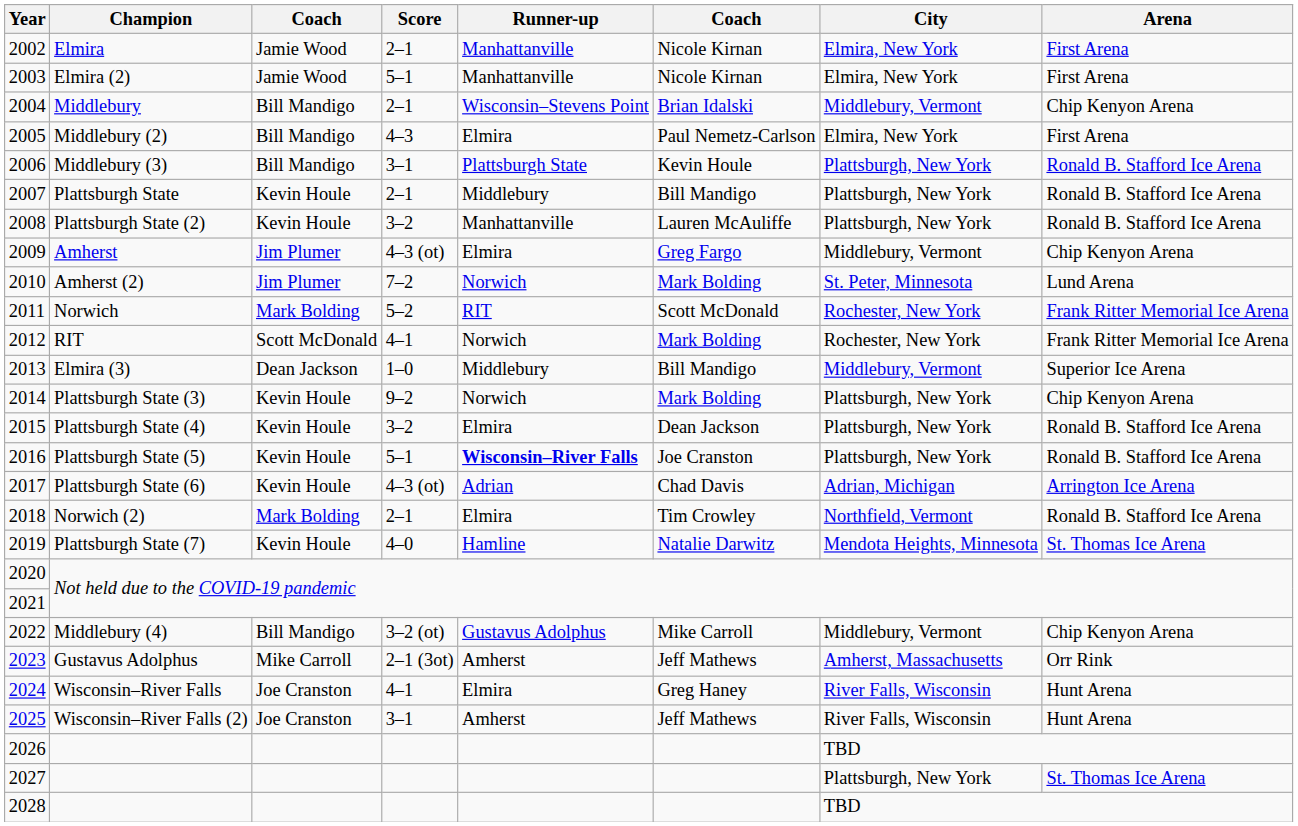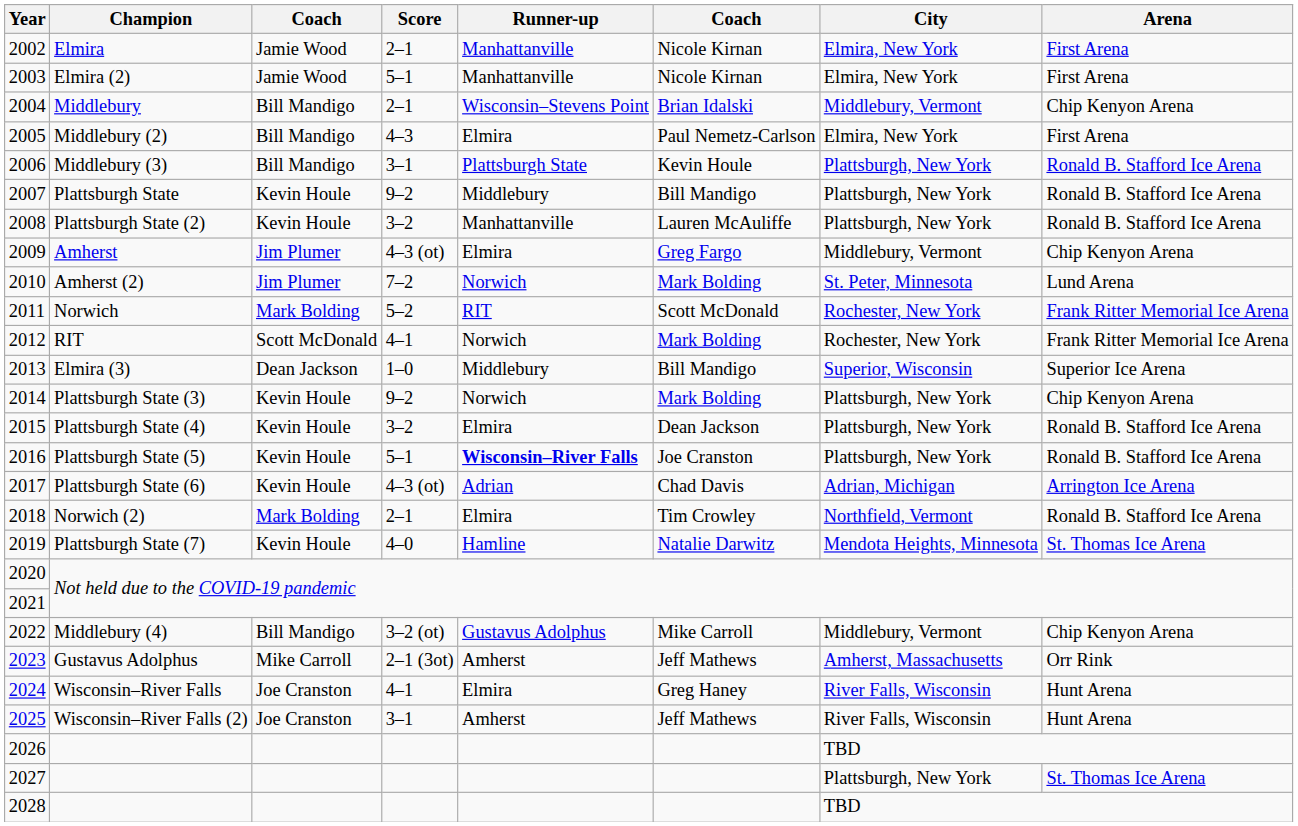 <table class="wikitable">
 <tr>
 <th>Year</th>
 <th>Champion</th>
 <th>Coach</th>
 <th>Score</th>
 <th>Runner-up</th>
 <th>Coach</th>
 <th>City</th>
 <th>Arena</th>
 </tr>
 <tr>
 <td>2002</td>
 <td><a href='#'>Elmira</a></td>
 <td>Jamie Wood</td>
 <td>2–1</td>
 <td><a href='#'>Manhattanville</a></td>
 <td>Nicole Kirnan</td>
 <td><a href='#'>Elmira, New York</a></td>
 <td><a href='#'>First Arena</a></td>
 </tr>
 <tr>
 <td>2003</td>
 <td>Elmira (2)</td>
 <td>Jamie Wood</td>
 <td>5–1</td>
 <td>Manhattanville</td>
 <td>Nicole Kirnan</td>
 <td>Elmira, New York</td>
 <td>First Arena</td>
 </tr>
 <tr>
 <td>2004</td>
 <td><a href='#'>Middlebury</a></td>
 <td>Bill Mandigo</td>
 <td>2–1</td>
 <td><a href='#'>Wisconsin–Stevens Point</a></td>
 <td><a href='#'>Brian Idalski</a></td>
 <td><a href='#'>Middlebury, Vermont</a></td>
 <td>Chip Kenyon Arena</td>
 </tr>
 <tr>
 <td>2005</td>
 <td>Middlebury (2)</td>
 <td>Bill Mandigo</td>
 <td>4–3</td>
 <td>Elmira</td>
 <td>Paul Nemetz-Carlson</td>
 <td>Elmira, New York</td>
 <td>First Arena</td>
 </tr>
 <tr>
 <td>2006</td>
 <td>Middlebury (3)</td>
 <td>Bill Mandigo</td>
 <td>3–1</td>
 <td><a href='#'>Plattsburgh State</a></td>
 <td>Kevin Houle</td>
 <td><a href='#'>Plattsburgh, New York</a></td>
 <td><a href='#'>Ronald B. Stafford Ice Arena</a></td>
 </tr>
 <tr>
 <td>2007</td>
 <td>Plattsburgh State</td>
 <td>Kevin Houle</td>
-<td>2–1</td>
+<td>9–2</td>
 <td>Middlebury</td>
 <td>Bill Mandigo</td>
 <td>Plattsburgh, New York</td>
 <td>Ronald B. Stafford Ice Arena</td>
 </tr>
 <tr>
 <td>2008</td>
 <td>Plattsburgh State (2)</td>
 <td>Kevin Houle</td>
 <td>3–2</td>
 <td>Manhattanville</td>
 <td>Lauren McAuliffe</td>
 <td>Plattsburgh, New York</td>
 <td>Ronald B. Stafford Ice Arena</td>
 </tr>
 <tr>
 <td>2009</td>
 <td><a href='#'>Amherst</a></td>
 <td><a href='#'>Jim Plumer</a></td>
 <td>4–3 (ot)</td>
 <td>Elmira</td>
 <td><a href='#'>Greg Fargo</a></td>
 <td>Middlebury, Vermont</td>
 <td>Chip Kenyon Arena</td>
 </tr>
 <tr>
 <td>2010</td>
 <td>Amherst (2)</td>
 <td><a href='#'>Jim Plumer</a></td>
 <td>7–2</td>
 <td><a href='#'>Norwich</a></td>
 <td><a href='#'>Mark Bolding</a></td>
 <td><a href='#'>St. Peter, Minnesota</a></td>
 <td>Lund Arena</td>
 </tr>
 <tr>
 <td>2011</td>
 <td>Norwich</td>
 <td><a href='#'>Mark Bolding</a></td>
 <td>5–2</td>
 <td><a href='#'>RIT</a></td>
 <td>Scott McDonald</td>
 <td><a href='#'>Rochester, New York</a></td>
 <td><a href='#'>Frank Ritter Memorial Ice Arena</a></td>
 </tr>
 <tr>
 <td>2012</td>
 <td>RIT</td>
 <td>Scott McDonald</td>
 <td>4–1</td>
 <td>Norwich</td>
 <td><a href='#'>Mark Bolding</a></td>
 <td>Rochester, New York</td>
 <td>Frank Ritter Memorial Ice Arena</td>
 </tr>
 <tr>
 <td>2013</td>
 <td>Elmira (3)</td>
 <td>Dean Jackson</td>
 <td>1–0</td>
 <td>Middlebury</td>
 <td>Bill Mandigo</td>
-<td><a href='#'>Middlebury, Vermont</a></td>
+<td><a href='#'>Superior, Wisconsin</a></td>
 <td>Superior Ice Arena</td>
 </tr>
 <tr>
 <td>2014</td>
 <td>Plattsburgh State (3)</td>
 <td>Kevin Houle</td>
 <td>9–2</td>
 <td>Norwich</td>
 <td><a href='#'>Mark Bolding</a></td>
 <td>Plattsburgh, New York</td>
 <td>Chip Kenyon Arena</td>
 </tr>
 <tr>
 <td>2015</td>
 <td>Plattsburgh State (4)</td>
 <td>Kevin Houle</td>
 <td>3–2</td>
 <td>Elmira</td>
 <td>Dean Jackson</td>
 <td>Plattsburgh, New York</td>
 <td>Ronald B. Stafford Ice Arena</td>
 </tr>
 <tr>
 <td>2016</td>
 <td>Plattsburgh State (5)</td>
 <td>Kevin Houle</td>
 <td>5–1</td>
 <td><strong><a href='#'>Wisconsin–River Falls</a></strong></td>
 <td>Joe Cranston</td>
 <td>Plattsburgh, New York</td>
 <td>Ronald B. Stafford Ice Arena</td>
 </tr>
 <tr>
 <td>2017</td>
 <td>Plattsburgh State (6)</td>
 <td>Kevin Houle</td>
 <td>4–3 (ot)</td>
 <td><a href='#'>Adrian</a></td>
 <td>Chad Davis</td>
 <td><a href='#'>Adrian, Michigan</a></td>
 <td><a href='#'>Arrington Ice Arena</a></td>
 </tr>
 <tr>
 <td>2018</td>
 <td>Norwich (2)</td>
 <td><a href='#'>Mark Bolding</a></td>
 <td>2–1</td>
 <td>Elmira</td>
 <td>Tim Crowley</td>
 <td><a href='#'>Northfield, Vermont</a></td>
 <td>Ronald B. Stafford Ice Arena</td>
 </tr>
 <tr>
 <td>2019</td>
 <td>Plattsburgh State (7)</td>
 <td>Kevin Houle</td>
 <td>4–0</td>
 <td><a href='#'>Hamline</a></td>
 <td><a href='#'>Natalie Darwitz</a></td>
 <td><a href='#'>Mendota Heights, Minnesota</a></td>
 <td><a href='#'>St. Thomas Ice Arena</a></td>
 </tr>
 <tr>
 <td>2020</td>
 <td colspan="7" rowspan="2"><em>Not held due to the <a href='#'>COVID-19 pandemic</a></em></td>
 </tr>
 <tr>
 <td>2021</td>
 </tr>
 <tr>
 <td>2022</td>
 <td>Middlebury (4)</td>
 <td>Bill Mandigo</td>
 <td>3–2 (ot)</td>
 <td><a href='#'>Gustavus Adolphus</a></td>
 <td>Mike Carroll</td>
 <td>Middlebury, Vermont</td>
 <td>Chip Kenyon Arena</td>
 </tr>
 <tr>
 <td><a href='#'>2023</a></td>
 <td>Gustavus Adolphus</td>
 <td>Mike Carroll</td>
 <td>2–1 (3ot)</td>
 <td>Amherst</td>
 <td>Jeff Mathews</td>
 <td><a href='#'>Amherst, Massachusetts</a></td>
 <td>Orr Rink</td>
 </tr>
 <tr>
 <td><a href='#'>2024</a></td>
 <td>Wisconsin–River Falls</td>
 <td>Joe Cranston</td>
 <td>4–1</td>
 <td>Elmira</td>
 <td>Greg Haney</td>
 <td><a href='#'>River Falls, Wisconsin</a></td>
 <td>Hunt Arena</td>
 </tr>
 <tr>
 <td><a href='#'>2025</a></td>
 <td>Wisconsin–River Falls (2)</td>
 <td>Joe Cranston</td>
 <td>3–1</td>
 <td>Amherst</td>
 <td>Jeff Mathews</td>
 <td>River Falls, Wisconsin</td>
 <td>Hunt Arena</td>
 </tr>
 <tr>
 <td>2026</td>
 <td></td>
 <td></td>
 <td></td>
 <td></td>
 <td></td>
 <td colspan="2">TBD</td>
 </tr>
 <tr>
 <td>2027</td>
 <td></td>
 <td></td>
 <td></td>
 <td></td>
 <td></td>
 <td>Plattsburgh, New York</td>
 <td><a href='#'>St. Thomas Ice Arena</a></td>
 </tr>
 <tr>
 <td>2028</td>
 <td></td>
 <td></td>
 <td></td>
 <td></td>
 <td></td>
 <td colspan="2">TBD</td>
 </tr>
 </table>
